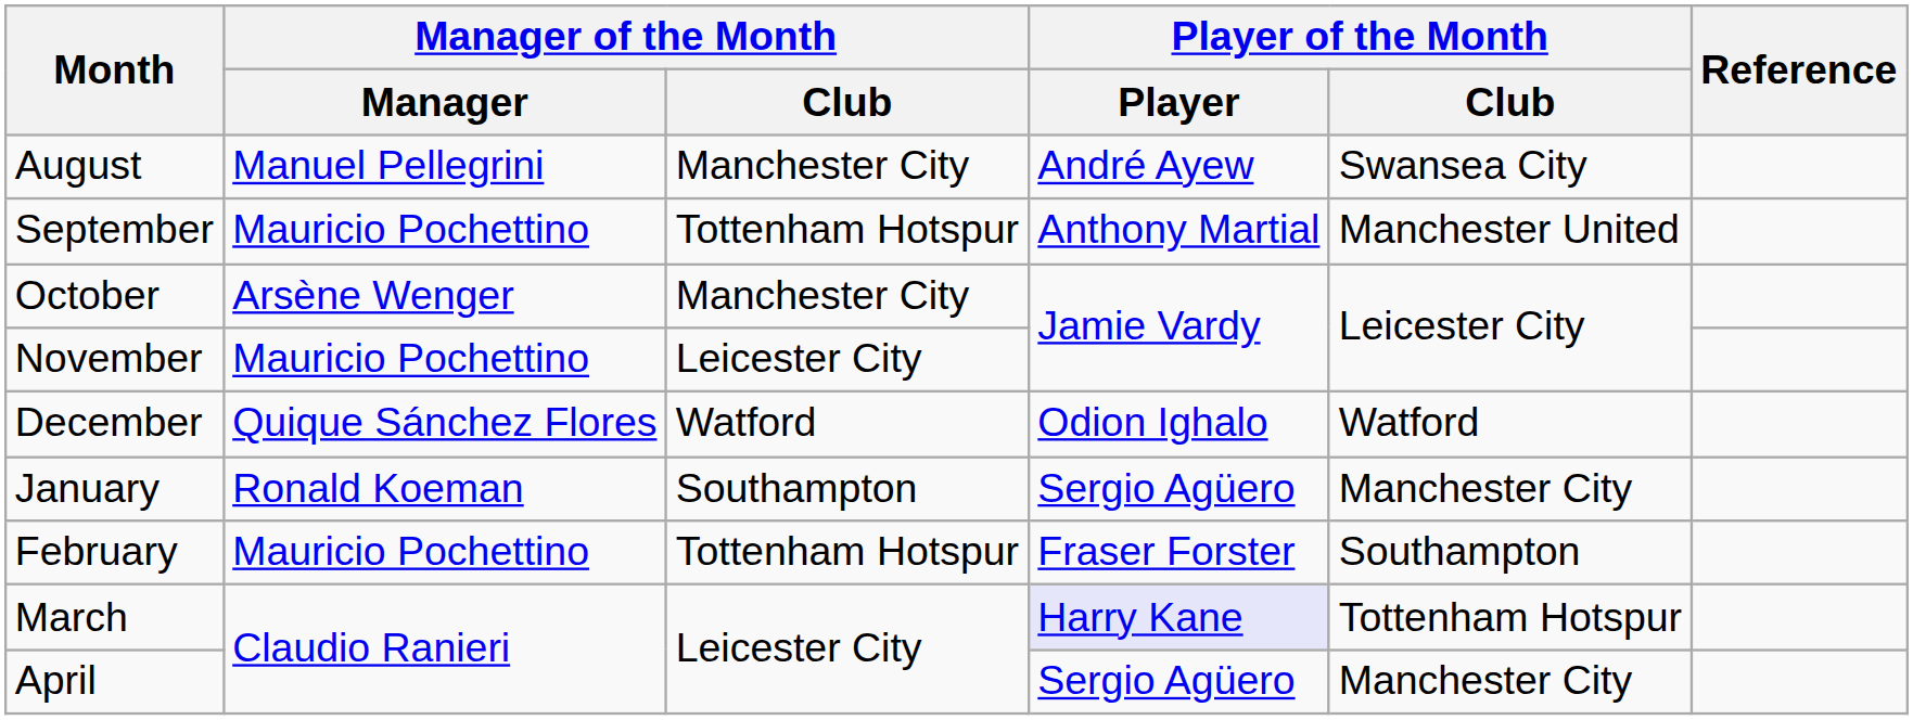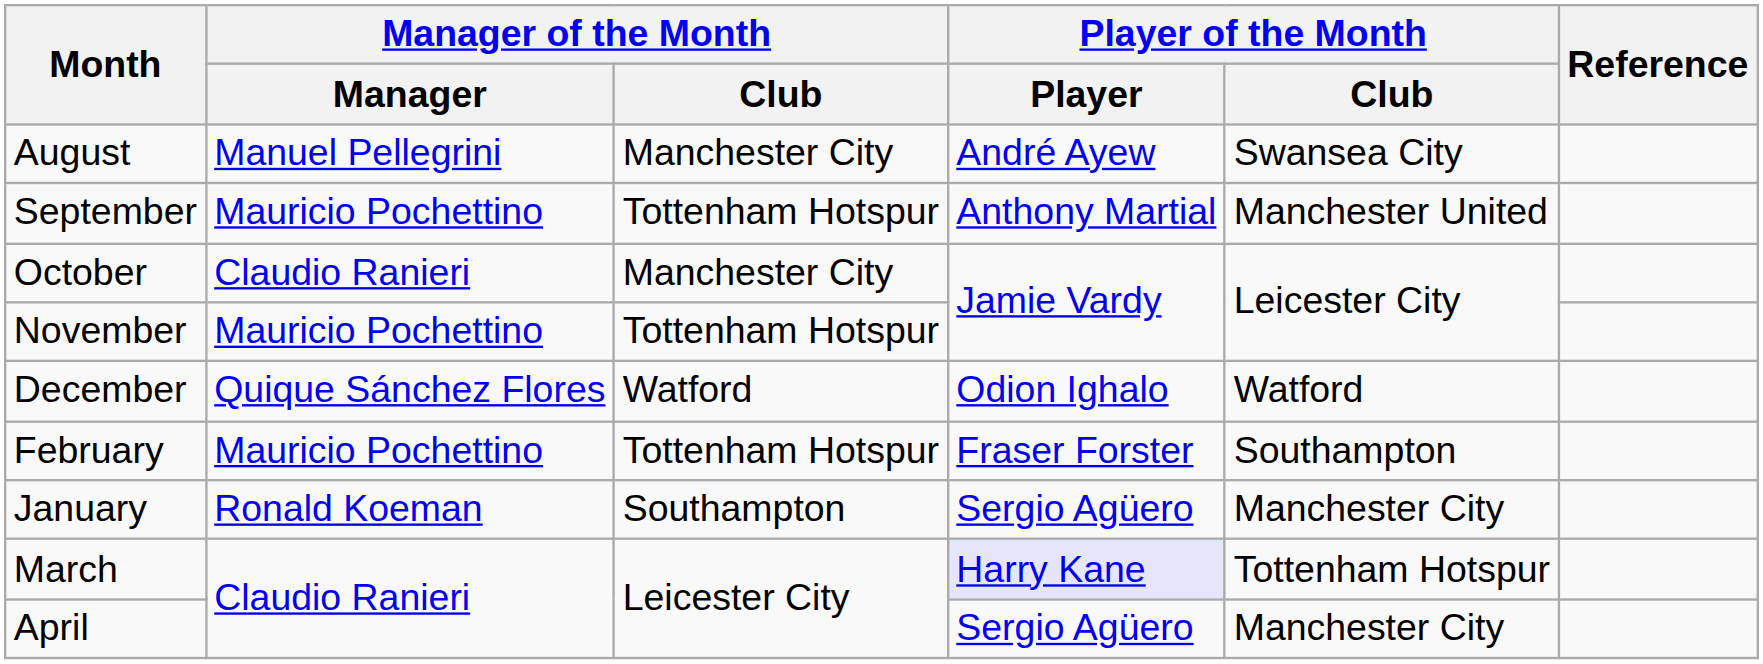 <table class="wikitable">
 <tr>
 <th rowspan="2">Month</th>
 <th colspan="2"><a href='#'>Manager of the Month</a></th>
 <th colspan="2"><a href='#'>Player of the Month</a></th>
 <th rowspan="2">Reference</th>
 </tr>
 <tr>
 <th>Manager</th>
 <th>Club</th>
 <th>Player</th>
 <th>Club</th>
 </tr>
 <tr>
 <td>August</td>
 <td> <a href='#'>Manuel Pellegrini</a></td>
 <td>Manchester City</td>
 <td> <a href='#'>André Ayew</a></td>
 <td>Swansea City</td>
 <td align=center></td>
 </tr>
 <tr>
 <td>September</td>
 <td> <a href='#'>Mauricio Pochettino</a></td>
 <td>Tottenham Hotspur</td>
 <td> <a href='#'>Anthony Martial</a></td>
 <td>Manchester United</td>
 <td align=center></td>
 </tr>
 <tr>
 <td>October</td>
-<td> <a href='#'>Arsène Wenger</a></td>
+<td> <a href='#'>Claudio Ranieri</a></td>
 <td>Manchester City</td>
 <td rowspan=2> <a href='#'>Jamie Vardy</a></td>
 <td rowspan=2>Leicester City</td>
 <td align=center></td>
 </tr>
 <tr>
 <td>November</td>
 <td> <a href='#'>Mauricio Pochettino</a></td>
-<td>Leicester City</td>
+<td>Tottenham Hotspur</td>
 <td align=center></td>
 </tr>
 <tr>
 <td>December</td>
 <td> <a href='#'>Quique Sánchez Flores</a></td>
 <td>Watford</td>
 <td> <a href='#'>Odion Ighalo</a></td>
 <td>Watford</td>
 <td align=center></td>
 </tr>
 <tr>
+<td>February</td>
+<td> <a href='#'>Mauricio Pochettino</a></td>
+<td>Tottenham Hotspur</td>
+<td> <a href='#'>Fraser Forster</a></td>
+<td>Southampton</td>
+<td align=center></td>
+</tr>
+<tr>
 <td>January</td>
 <td> <a href='#'>Ronald Koeman</a></td>
 <td>Southampton</td>
 <td> <a href='#'>Sergio Agüero</a></td>
 <td>Manchester City</td>
-<td align=center></td>
-</tr>
-<tr>
-<td>February</td>
-<td> <a href='#'>Mauricio Pochettino</a></td>
-<td>Tottenham Hotspur</td>
-<td> <a href='#'>Fraser Forster</a></td>
-<td>Southampton</td>
 <td align=center></td>
 </tr>
 <tr>
 <td>March</td>
 <td rowspan=2> <a href='#'>Claudio Ranieri</a></td>
 <td rowspan=2>Leicester City</td>
 <td style="background: lavender;"> <a href='#'>Harry Kane</a></td>
 <td>Tottenham Hotspur</td>
 <td align=center></td>
 </tr>
 <tr>
 <td>April</td>
 <td> <a href='#'>Sergio Agüero</a></td>
 <td>Manchester City</td>
 <td align=center></td>
 </tr>
 </table>
